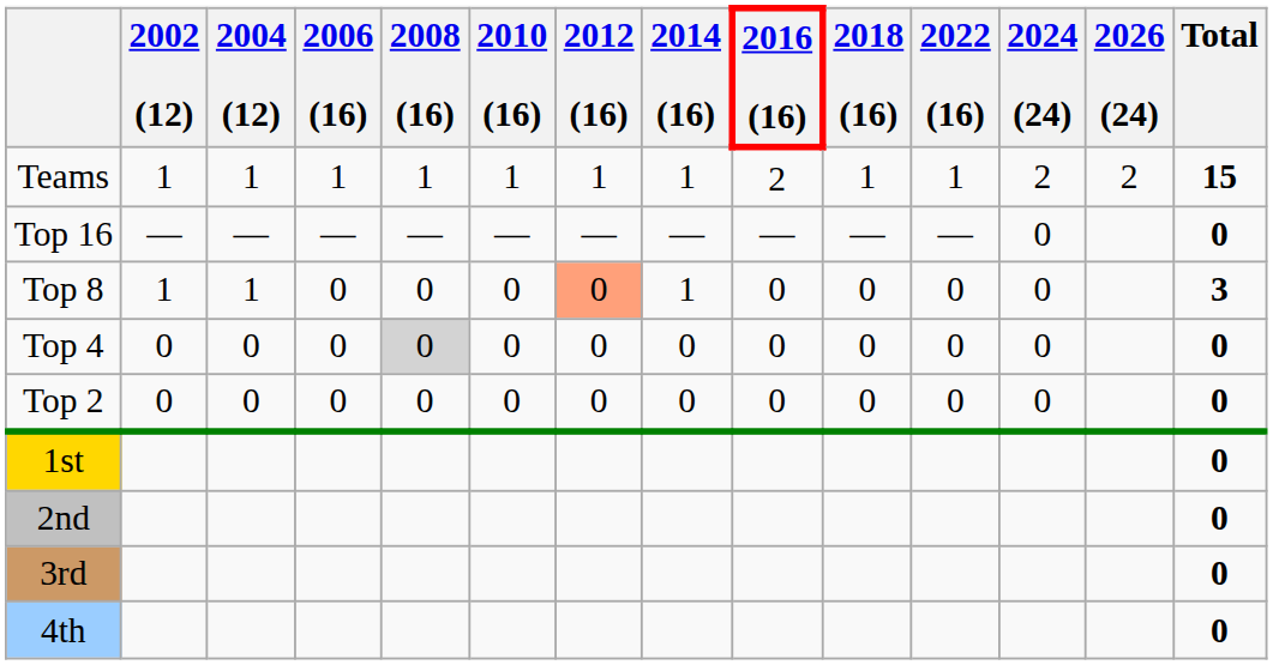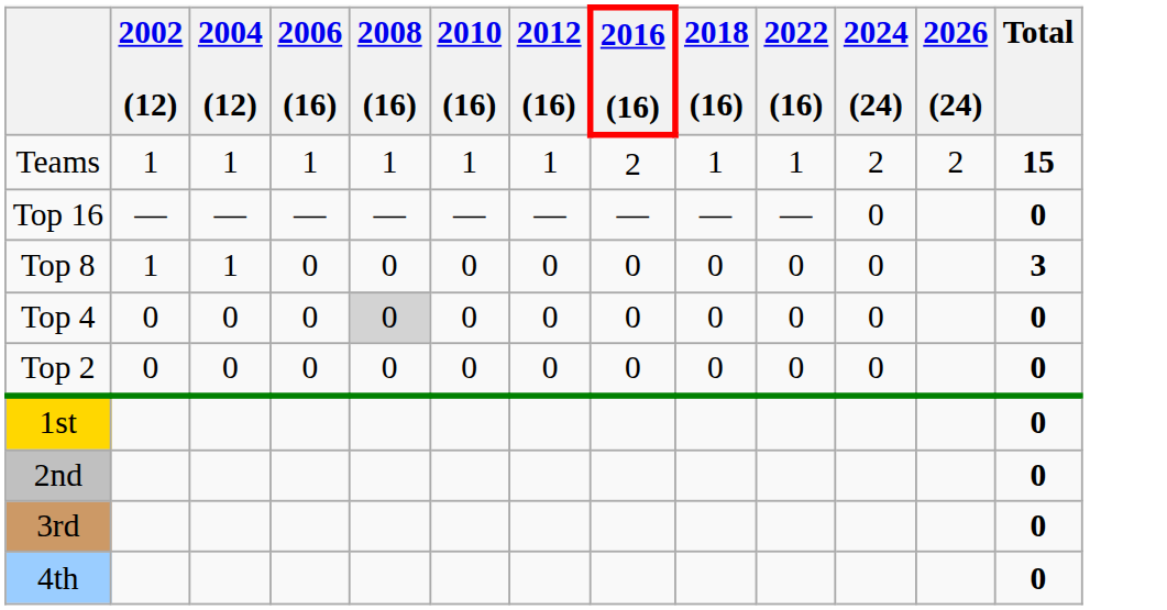 <table class="wikitable" style="text-align: center">
 <tr valign=top>
 <th></th>
 <th><a href='#'>2002</a><br> <br> (12)</th>
 <th><a href='#'>2004</a><br> <br> (12)</th>
 <th><a href='#'>2006</a><br> <br> (16)</th>
 <th><a href='#'>2008</a><br> <br> (16)</th>
 <th><a href='#'>2010</a><br> <br> (16)</th>
 <th><a href='#'>2012</a><br> <br> (16)</th>
-<th><a href='#'>2014</a><br> <br> (16)</th>
 <th style="border:3px solid red"><a href='#'>2016</a><br> <br> (16)</th>
 <th><a href='#'>2018</a><br> <br> (16)</th>
 <th><a href='#'>2022</a><br> <br> (16)</th>
 <th><a href='#'>2024</a><br> <br> (24)</th>
 <th><a href='#'>2026</a><br> <br> (24)</th>
 <th>Total</th>
 </tr>
 <tr>
 <td>Teams</td>
-<td>1</td>
 <td>1</td>
 <td>1</td>
 <td>1</td>
 <td>1</td>
 <td>1</td>
 <td>1</td>
 <td>2</td>
 <td>1</td>
 <td>1</td>
 <td>2</td>
 <td>2</td>
 <td><strong>15</strong></td>
 </tr>
 <tr>
 <td>Top 16</td>
 <td>—</td>
 <td>—</td>
 <td>—</td>
 <td>—</td>
 <td>—</td>
 <td>—</td>
 <td>—</td>
 <td>—</td>
 <td>—</td>
-<td>—</td>
 <td>0</td>
 <td></td>
 <td><strong>0</strong></td>
 </tr>
 <tr>
 <td>Top 8</td>
 <td>1</td>
 <td>1</td>
 <td>0</td>
 <td>0</td>
 <td>0</td>
-<td style="background: lightsalmon;">0</td>
-<td>1</td>
+<td>0</td>
 <td>0</td>
 <td>0</td>
 <td>0</td>
 <td>0</td>
 <td></td>
 <td><strong>3</strong></td>
 </tr>
 <tr>
 <td>Top 4</td>
 <td>0</td>
 <td>0</td>
 <td>0</td>
 <td style="background: lightgrey;">0</td>
 <td>0</td>
 <td>0</td>
 <td>0</td>
 <td>0</td>
 <td>0</td>
 <td>0</td>
-<td>0</td>
 <td></td>
 <td><strong>0</strong></td>
 </tr>
 <tr>
 <td>Top 2</td>
-<td>0</td>
 <td>0</td>
 <td>0</td>
 <td>0</td>
 <td>0</td>
 <td>0</td>
 <td>0</td>
 <td>0</td>
 <td>0</td>
 <td>0</td>
 <td>0</td>
 <td></td>
 <td><strong>0</strong></td>
 </tr>
 <tr style="border-top:3px solid green;">
 <td bgcolor=gold>1st</td>
 <td></td>
 <td></td>
 <td></td>
 <td></td>
 <td></td>
 <td></td>
 <td></td>
 <td></td>
 <td></td>
 <td></td>
 <td></td>
-<td></td>
 <td><strong>0</strong></td>
 </tr>
 <tr>
 <td bgcolor=silver>2nd</td>
-<td></td>
 <td></td>
 <td></td>
 <td></td>
 <td></td>
 <td></td>
 <td></td>
 <td></td>
 <td></td>
 <td></td>
 <td></td>
 <td></td>
 <td><strong>0</strong></td>
 </tr>
 <tr>
 <td bgcolor=#cc9966>3rd</td>
 <td></td>
 <td></td>
 <td></td>
 <td></td>
 <td></td>
 <td></td>
 <td></td>
 <td></td>
 <td></td>
 <td></td>
 <td></td>
-<td></td>
 <td><strong>0</strong></td>
 </tr>
 <tr>
 <td bgcolor=#9acdff>4th</td>
 <td></td>
 <td></td>
 <td></td>
 <td></td>
 <td></td>
 <td></td>
 <td></td>
 <td></td>
 <td></td>
 <td></td>
 <td></td>
-<td></td>
 <td><strong>0</strong></td>
 </tr>
 </table>
